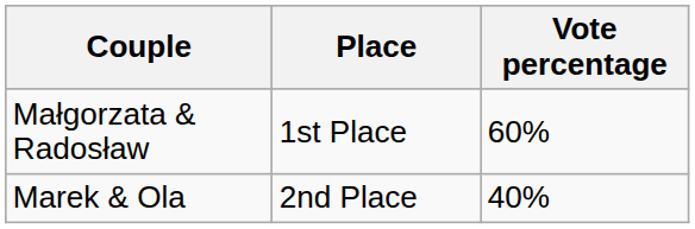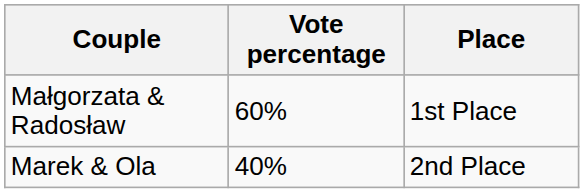 <table class="wikitable">
 <tr>
 <th style="width:130px;">Couple</th>
+<th style="width:100px;">Vote percentage</th>
 <th style="width:100px;">Place</th>
-<th style="width:100px;">Vote percentage</th>
 </tr>
 <tr>
 <td>Małgorzata & Radosław</td>
+<td>60%</td>
 <td>1st Place</td>
-<td>60%</td>
 </tr>
 <tr>
 <td>Marek & Ola</td>
+<td>40%</td>
 <td>2nd Place</td>
-<td>40%</td>
 </tr>
 </table>
